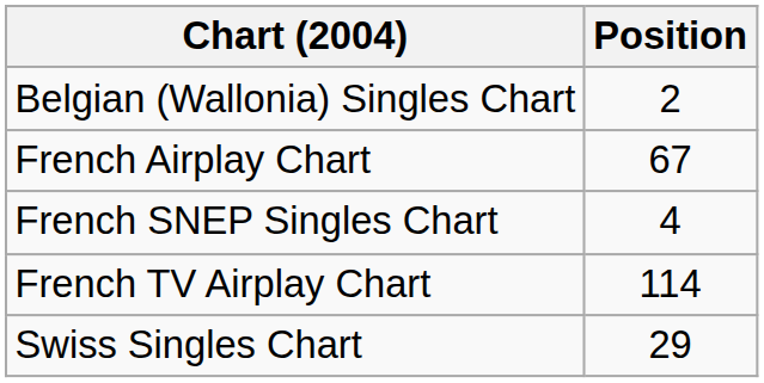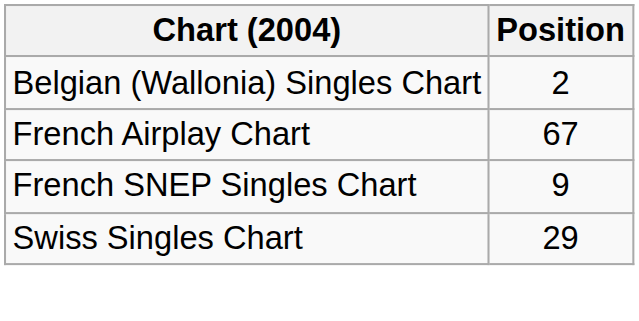 <table class="wikitable sortable">
 <tr>
 <th>Chart (2004)</th>
 <th>Position</th>
 </tr>
 <tr>
 <td>Belgian (Wallonia) Singles Chart</td>
 <td style="text-align:center;">2</td>
 </tr>
 <tr>
 <td>French Airplay Chart</td>
 <td style="text-align:center;">67</td>
 </tr>
 <tr>
 <td>French SNEP Singles Chart</td>
-<td style="text-align:center;">4</td>
-</tr>
-<tr>
-<td>French TV Airplay Chart</td>
-<td style="text-align:center;">114</td>
+<td style="text-align:center;">9</td>
 </tr>
 <tr>
 <td>Swiss Singles Chart</td>
 <td style="text-align:center;">29</td>
 </tr>
 </table>
